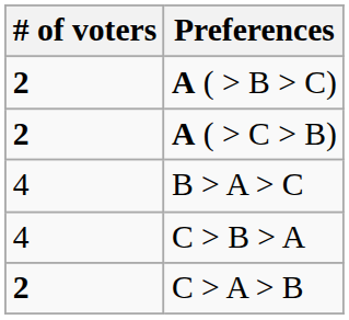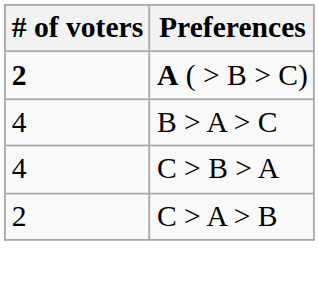 <table class="wikitable">
 <tr>
 <th># of voters</th>
 <th>Preferences</th>
 </tr>
 <tr>
 <td><strong>2</strong></td>
 <td><strong>A</strong> ( > B > C)</td>
 </tr>
 <tr>
-<td><strong>2</strong></td>
-<td><strong>A</strong> ( > C > B)</td>
-</tr>
-<tr>
 <td>4</td>
 <td>B > A > C</td>
 </tr>
 <tr>
 <td>4</td>
 <td>C > B > A</td>
 </tr>
 <tr>
-<td><strong>2</strong></td>
+<td>2</td>
 <td>C > A > B</td>
 </tr>
 </table>
